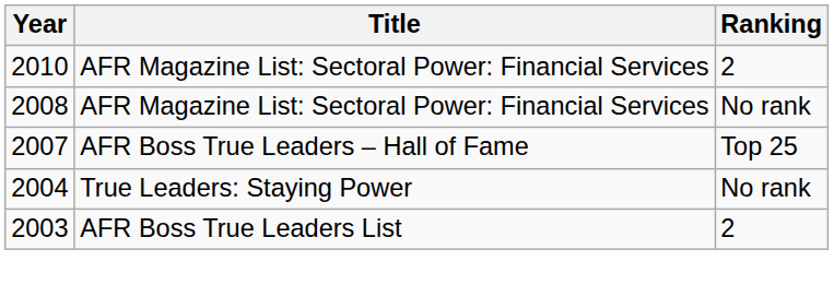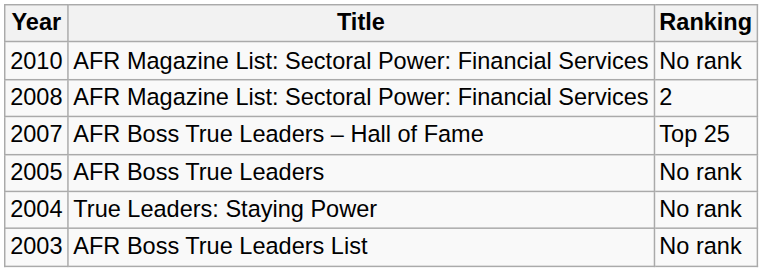 <table class="wikitable">
 <tr>
 <th>Year</th>
 <th>Title</th>
 <th>Ranking</th>
 </tr>
 <tr>
 <td>2010</td>
 <td>AFR Magazine List: Sectoral Power: Financial Services</td>
-<td>2</td>
+<td>No rank</td>
 </tr>
 <tr>
 <td>2008</td>
 <td>AFR Magazine List: Sectoral Power: Financial Services</td>
-<td>No rank</td>
+<td>2</td>
 </tr>
 <tr>
 <td>2007</td>
 <td>AFR Boss True Leaders – Hall of Fame</td>
 <td>Top 25</td>
+</tr>
+<tr>
+<td>2005</td>
+<td>AFR Boss True Leaders</td>
+<td>No rank</td>
 </tr>
 <tr>
 <td>2004</td>
 <td>True Leaders: Staying Power</td>
 <td>No rank</td>
 </tr>
 <tr>
 <td>2003</td>
 <td>AFR Boss True Leaders List</td>
-<td>2</td>
+<td>No rank</td>
 </tr>
 </table>
